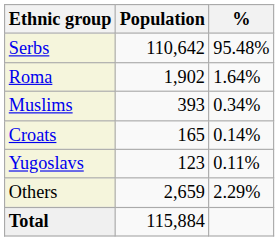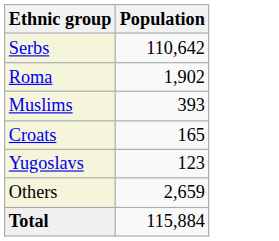 <table class="wikitable">
 <tr>
 <th>Ethnic group</th>
 <th>Population</th>
-<th>%</th>
 </tr>
 <tr>
 <td style="background:#F5F5DC;"><a href='#'>Serbs</a></td>
 <td align="right">110,642</td>
-<td>95.48%</td>
 </tr>
 <tr>
 <td style="background:#F5F5DC;"><a href='#'>Roma</a></td>
 <td align="right">1,902</td>
-<td>1.64%</td>
 </tr>
 <tr>
 <td style="background:#F5F5DC;"><a href='#'>Muslims</a></td>
 <td align="right">393</td>
-<td>0.34%</td>
 </tr>
 <tr>
 <td style="background:#F5F5DC;"><a href='#'>Croats</a></td>
 <td align="right">165</td>
-<td>0.14%</td>
 </tr>
 <tr>
 <td style="background:#F5F5DC;"><a href='#'>Yugoslavs</a></td>
 <td align="right">123</td>
-<td>0.11%</td>
 </tr>
 <tr>
 <td style="background:#F5F5DC;">Others</td>
 <td align="right">2,659</td>
-<td>2.29%</td>
 </tr>
 <tr>
 <td style="background:#F0F0F0;"><strong>Total</strong></td>
 <td align="right">115,884</td>
-<td></td>
 </tr>
 </table>
